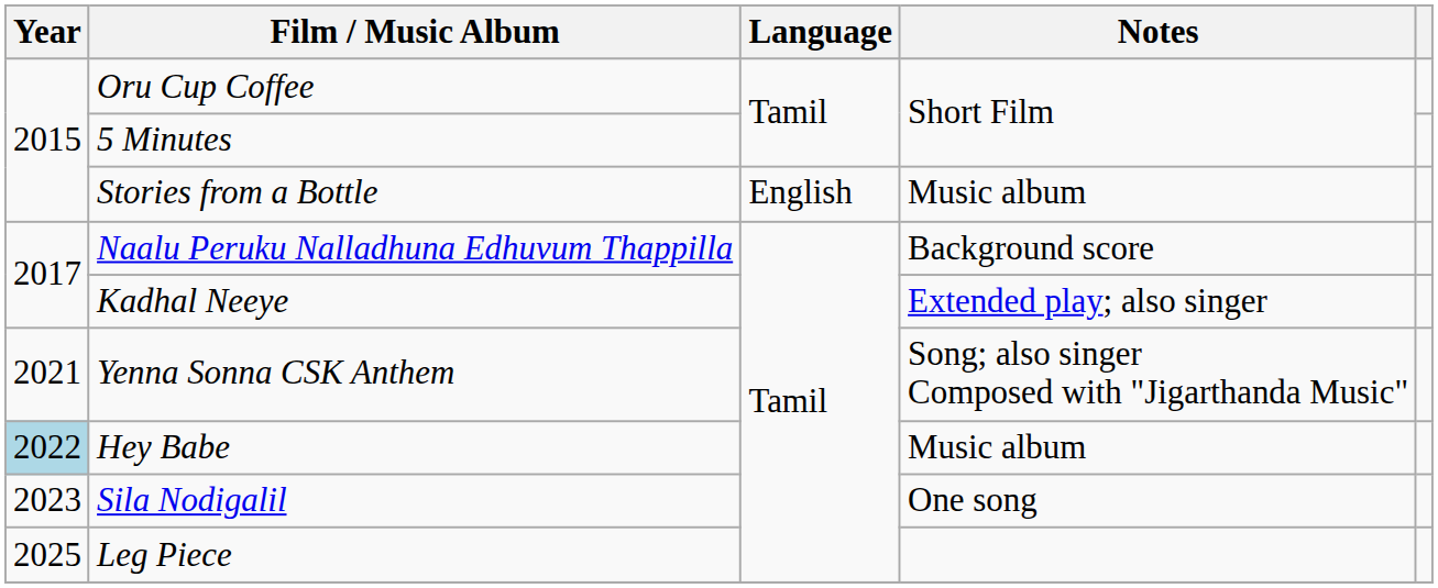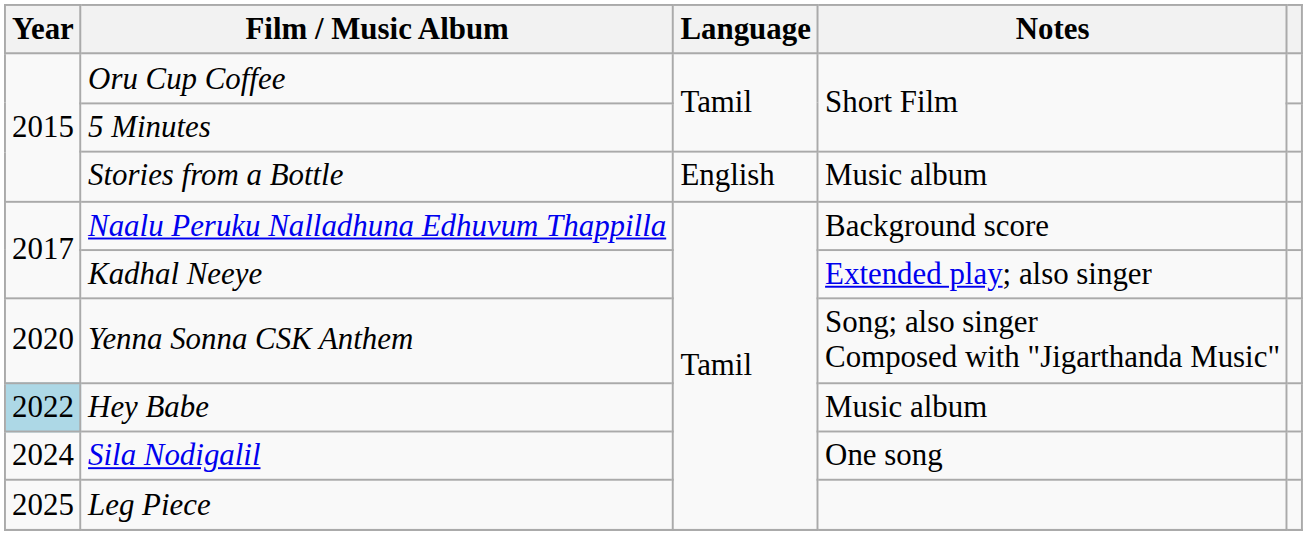 <table class="wikitable">
 <tr style="background:#cccccf; text-align:center;">
 <th>Year</th>
 <th>Film / Music Album</th>
 <th>Language</th>
 <th>Notes</th>
 <th scope="col" class="sortable"></th>
 </tr>
 <tr>
 <td rowspan="3">2015</td>
 <td><em>Oru Cup Coffee</em></td>
 <td rowspan="2">Tamil</td>
 <td rowspan="2">Short Film</td>
 <td></td>
 </tr>
 <tr>
 <td><em>5 Minutes</em></td>
 <td></td>
 </tr>
 <tr>
 <td><em>Stories from a Bottle</em></td>
 <td>English</td>
 <td>Music album</td>
 <td></td>
 </tr>
 <tr>
 <td rowspan="2">2017</td>
 <td><em><a href='#'>Naalu Peruku Nalladhuna Edhuvum Thappilla</a></em></td>
 <td rowspan="6">Tamil</td>
 <td>Background score</td>
 <td></td>
 </tr>
 <tr>
 <td><em>Kadhal Neeye</em></td>
 <td><a href='#'>Extended play</a>; also singer</td>
 <td></td>
 </tr>
 <tr>
-<td>2021</td>
+<td>2020</td>
 <td><em>Yenna Sonna CSK Anthem</em></td>
 <td>Song; also singer<br>Composed with "Jigarthanda Music"</td>
 <td></td>
 </tr>
 <tr>
 <td style="background: lightblue;">2022</td>
 <td><em>Hey Babe</em></td>
 <td>Music album</td>
 <td></td>
 </tr>
 <tr>
-<td>2023</td>
+<td>2024</td>
 <td><em><a href='#'>Sila Nodigalil</a></em></td>
 <td>One song</td>
 <td></td>
 </tr>
 <tr>
 <td>2025</td>
 <td><em>Leg Piece</em></td>
 <td></td>
 <td></td>
 </tr>
 <tr>
 </tr>
 </table>
